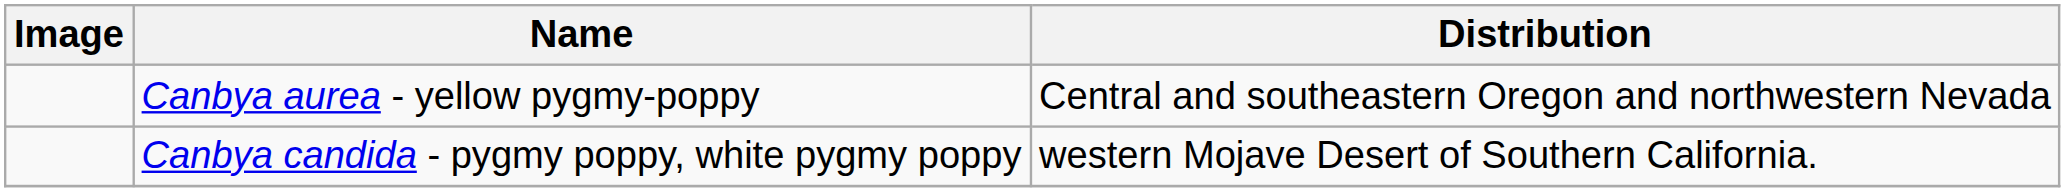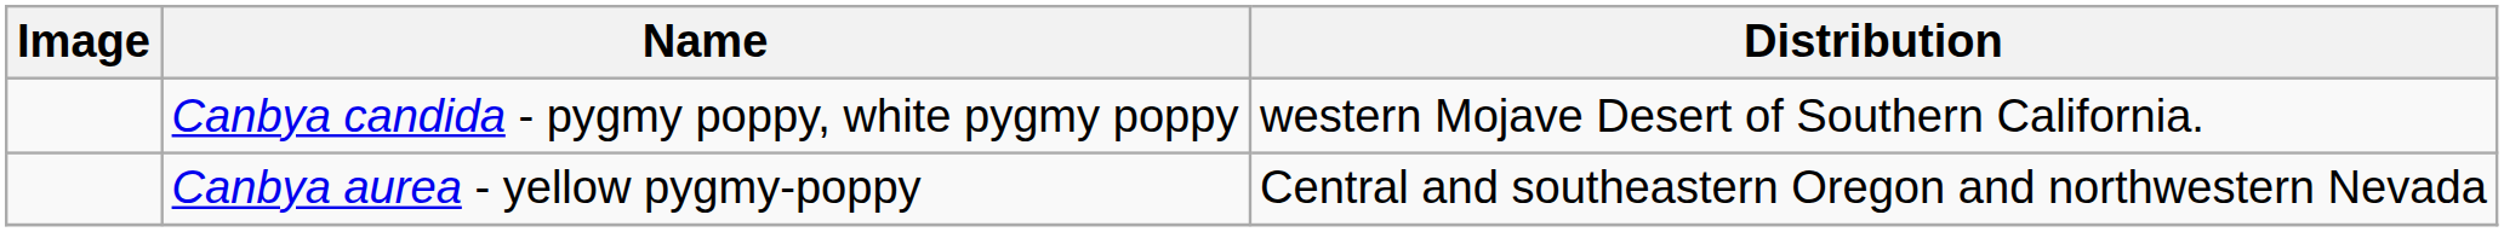 <table class="wikitable">
 <tr>
 <th>Image</th>
 <th>Name</th>
 <th>Distribution</th>
 </tr>
 <tr>
 <td></td>
+<td><em><a href='#'>Canbya candida</a></em> - pygmy poppy, white pygmy poppy</td>
+<td>western Mojave Desert of Southern California.</td>
+</tr>
+<tr>
+<td></td>
 <td><em><a href='#'>Canbya aurea</a></em> -  yellow pygmy-poppy</td>
 <td>Central and southeastern Oregon and northwestern Nevada</td>
 </tr>
 <tr>
-<td></td>
-<td><em><a href='#'>Canbya candida</a></em> - pygmy poppy, white pygmy poppy</td>
-<td>western Mojave Desert of Southern California.</td>
-</tr>
-<tr>
 </tr>
 </table>
